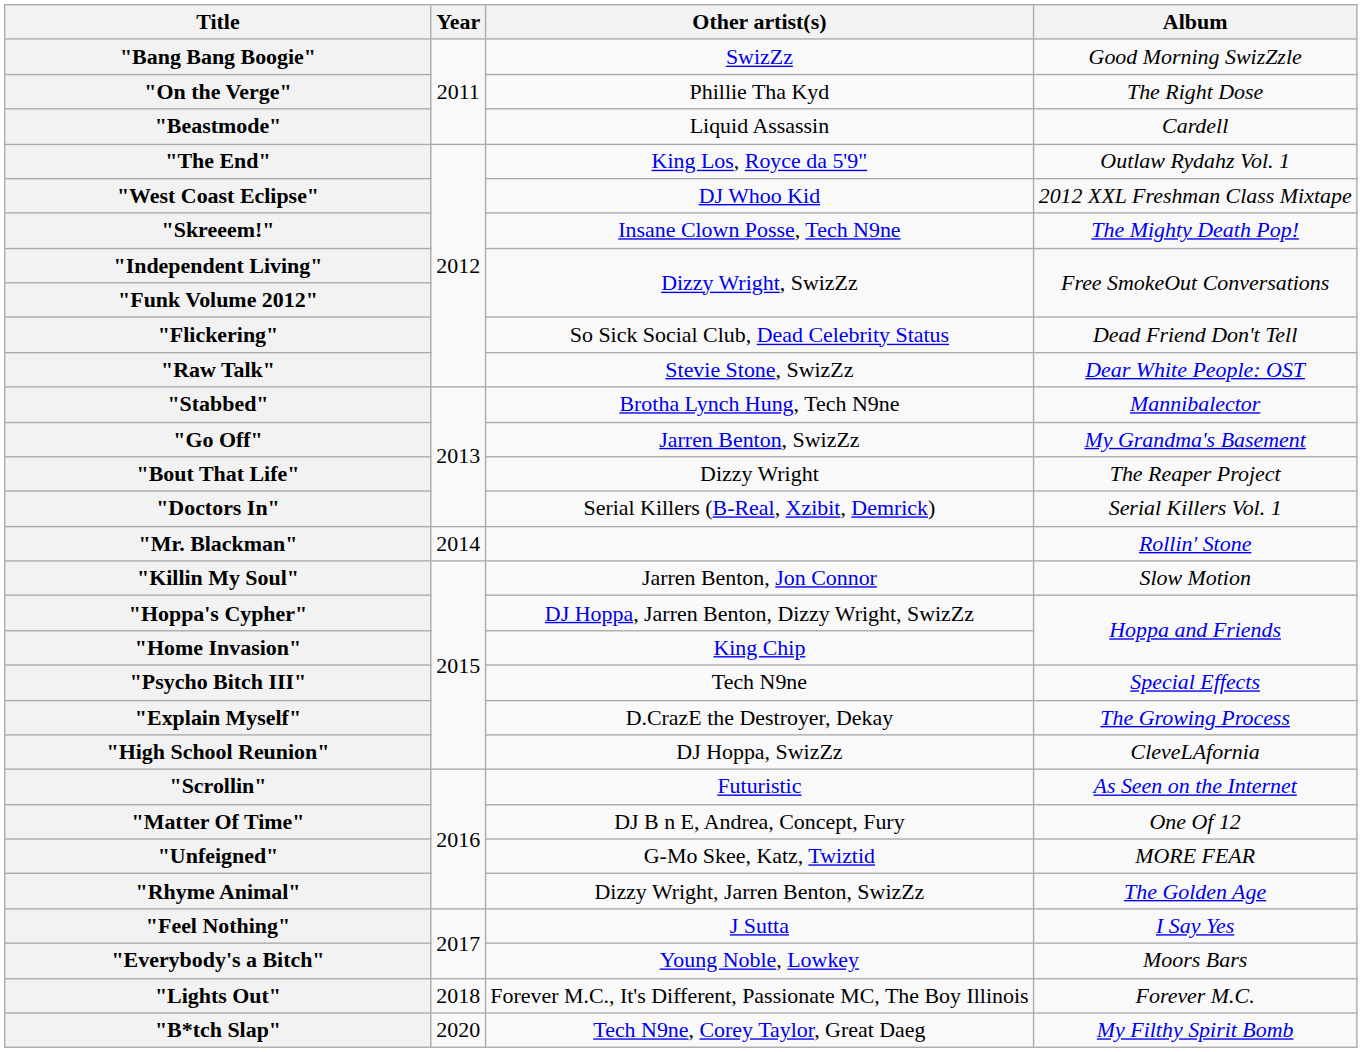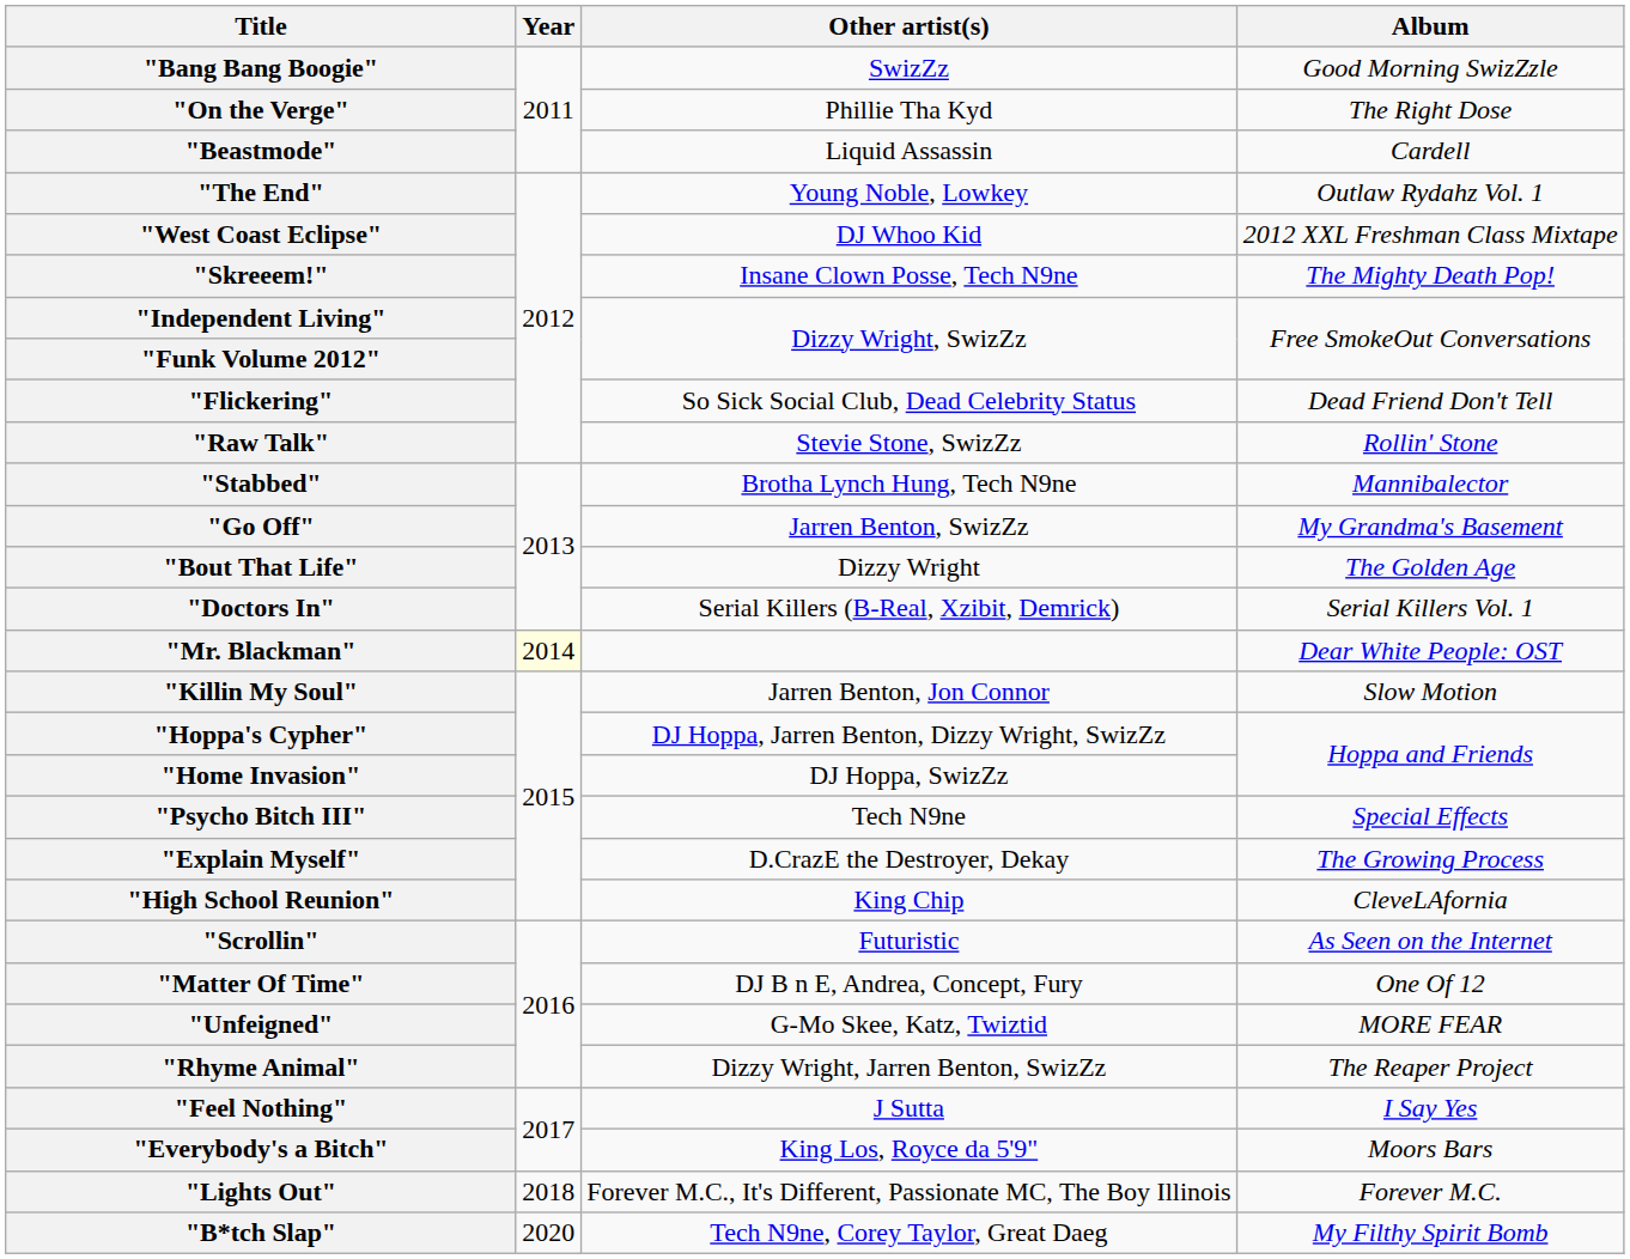 <table class="wikitable plainrowheaders" style="text-align:center;">
 <tr>
 <th scope="col" style="width:19em;">Title</th>
 <th scope="col">Year</th>
 <th scope="col">Other artist(s)</th>
 <th scope="col">Album</th>
 </tr>
 <tr>
 <th scope="row">"Bang Bang Boogie"</th>
 <td rowspan="3">2011</td>
 <td><a href='#'>SwizZz</a></td>
 <td><em>Good Morning SwizZzle</em></td>
 </tr>
 <tr>
 <th scope="row">"On the Verge"</th>
 <td>Phillie Tha Kyd</td>
 <td><em>The Right Dose</em></td>
 </tr>
 <tr>
 <th scope="row">"Beastmode"</th>
 <td>Liquid Assassin</td>
 <td><em>Cardell</em></td>
 </tr>
 <tr>
 <th scope="row">"The End"</th>
 <td rowspan="7">2012</td>
-<td><a href='#'>King Los</a>, <a href='#'>Royce da 5'9"</a></td>
+<td><a href='#'>Young Noble</a>, <a href='#'>Lowkey</a></td>
 <td><em>Outlaw Rydahz Vol. 1</em></td>
 </tr>
 <tr>
 <th scope="row">"West Coast Eclipse"</th>
 <td><a href='#'>DJ Whoo Kid</a></td>
 <td><em>2012 XXL Freshman Class Mixtape</em></td>
 </tr>
 <tr>
 <th scope="row">"Skreeem!"</th>
 <td><a href='#'>Insane Clown Posse</a>, <a href='#'>Tech N9ne</a></td>
 <td><em><a href='#'>The Mighty Death Pop!</a></em></td>
 </tr>
 <tr>
 <th scope="row">"Independent Living"</th>
 <td rowspan="2"><a href='#'>Dizzy Wright</a>, SwizZz</td>
 <td rowspan="2"><em>Free SmokeOut Conversations</em></td>
 </tr>
 <tr>
 <th scope="row">"Funk Volume 2012"</th>
 </tr>
 <tr>
 <th scope="row">"Flickering"</th>
 <td>So Sick Social Club, <a href='#'>Dead Celebrity Status</a></td>
 <td><em>Dead Friend Don't Tell</em></td>
 </tr>
 <tr>
 <th scope="row">"Raw Talk"</th>
 <td><a href='#'>Stevie Stone</a>, SwizZz</td>
-<td><em><a href='#'>Dear White People: OST</a></em></td>
+<td><em><a href='#'>Rollin' Stone</a></em></td>
 </tr>
 <tr>
 <th scope="row">"Stabbed"</th>
 <td rowspan="4">2013</td>
 <td><a href='#'>Brotha Lynch Hung</a>, Tech N9ne</td>
 <td><em><a href='#'>Mannibalector</a></em></td>
 </tr>
 <tr>
 <th scope="row">"Go Off"</th>
 <td><a href='#'>Jarren Benton</a>, SwizZz</td>
 <td><em><a href='#'>My Grandma's Basement</a></em></td>
 </tr>
 <tr>
 <th scope="row">"Bout That Life"</th>
 <td>Dizzy Wright</td>
-<td><em>The Reaper Project</em></td>
+<td><em><a href='#'>The Golden Age</a></em></td>
 </tr>
 <tr>
 <th scope="row">"Doctors In"</th>
 <td>Serial Killers (<a href='#'>B-Real</a>, <a href='#'>Xzibit</a>, <a href='#'>Demrick</a>)</td>
 <td><em>Serial Killers Vol. 1</em></td>
 </tr>
 <tr>
 <th scope="row">"Mr. Blackman"</th>
-<td>2014</td>
+<td style="background: lightyellow;">2014</td>
 <td></td>
-<td><em><a href='#'>Rollin' Stone</a></em></td>
+<td><em><a href='#'>Dear White People: OST</a></em></td>
 </tr>
 <tr>
 <th scope="row">"Killin My Soul"</th>
 <td rowspan="6">2015</td>
 <td>Jarren Benton, <a href='#'>Jon Connor</a></td>
 <td><em>Slow Motion</em></td>
 </tr>
 <tr>
 <th scope="row">"Hoppa's Cypher"</th>
 <td><a href='#'>DJ Hoppa</a>, Jarren Benton, Dizzy Wright, SwizZz</td>
 <td rowspan="2"><em><a href='#'>Hoppa and Friends</a></em></td>
 </tr>
 <tr>
 <th scope="row">"Home Invasion"</th>
-<td><a href='#'>King Chip</a></td>
+<td>DJ Hoppa, SwizZz</td>
 </tr>
 <tr>
 <th scope="row">"Psycho Bitch III"</th>
 <td>Tech N9ne</td>
 <td><em><a href='#'>Special Effects</a></em></td>
 </tr>
 <tr>
 <th scope="row">"Explain Myself"</th>
 <td>D.CrazE the Destroyer, Dekay</td>
 <td><em><a href='#'>The Growing Process</a></em></td>
 </tr>
 <tr>
 <th scope="row">"High School Reunion"</th>
-<td>DJ Hoppa, SwizZz</td>
+<td><a href='#'>King Chip</a></td>
 <td><em>CleveLAfornia</em></td>
 </tr>
 <tr>
 <th scope="row">"Scrollin"</th>
 <td rowspan="4">2016</td>
 <td><a href='#'>Futuristic</a></td>
 <td><em><a href='#'>As Seen on the Internet</a></em></td>
 </tr>
 <tr>
 <th scope="row">"Matter Of Time"</th>
 <td>DJ B n E, Andrea, Concept, Fury</td>
 <td><em>One Of 12</em></td>
 </tr>
 <tr>
 <th scope="row">"Unfeigned"</th>
 <td>G-Mo Skee, Katz, <a href='#'>Twiztid</a></td>
 <td><em>MORE FEAR</em></td>
 </tr>
 <tr>
 <th scope="row">"Rhyme Animal"</th>
 <td>Dizzy Wright, Jarren Benton, SwizZz</td>
-<td><em><a href='#'>The Golden Age</a></em></td>
+<td><em>The Reaper Project</em></td>
 </tr>
 <tr>
 <th scope="row">"Feel Nothing"</th>
 <td rowspan="2">2017</td>
 <td><a href='#'>J Sutta</a></td>
 <td><em><a href='#'>I Say Yes</a></em></td>
 </tr>
 <tr>
 <th scope="row">"Everybody's a Bitch"</th>
-<td><a href='#'>Young Noble</a>, <a href='#'>Lowkey</a></td>
+<td><a href='#'>King Los</a>, <a href='#'>Royce da 5'9"</a></td>
 <td><em>Moors Bars</em></td>
 </tr>
 <tr>
 <th scope="row">"Lights Out"</th>
 <td>2018</td>
 <td>Forever M.C., It's Different, Passionate MC, The Boy Illinois</td>
 <td><em>Forever M.C.</em></td>
 </tr>
 <tr>
 <th scope="row">"B*tch Slap"</th>
 <td>2020</td>
 <td><a href='#'>Tech N9ne</a>, <a href='#'>Corey Taylor</a>, Great Daeg</td>
 <td><em><a href='#'>My Filthy Spirit Bomb</a></em></td>
 </tr>
 </table>
